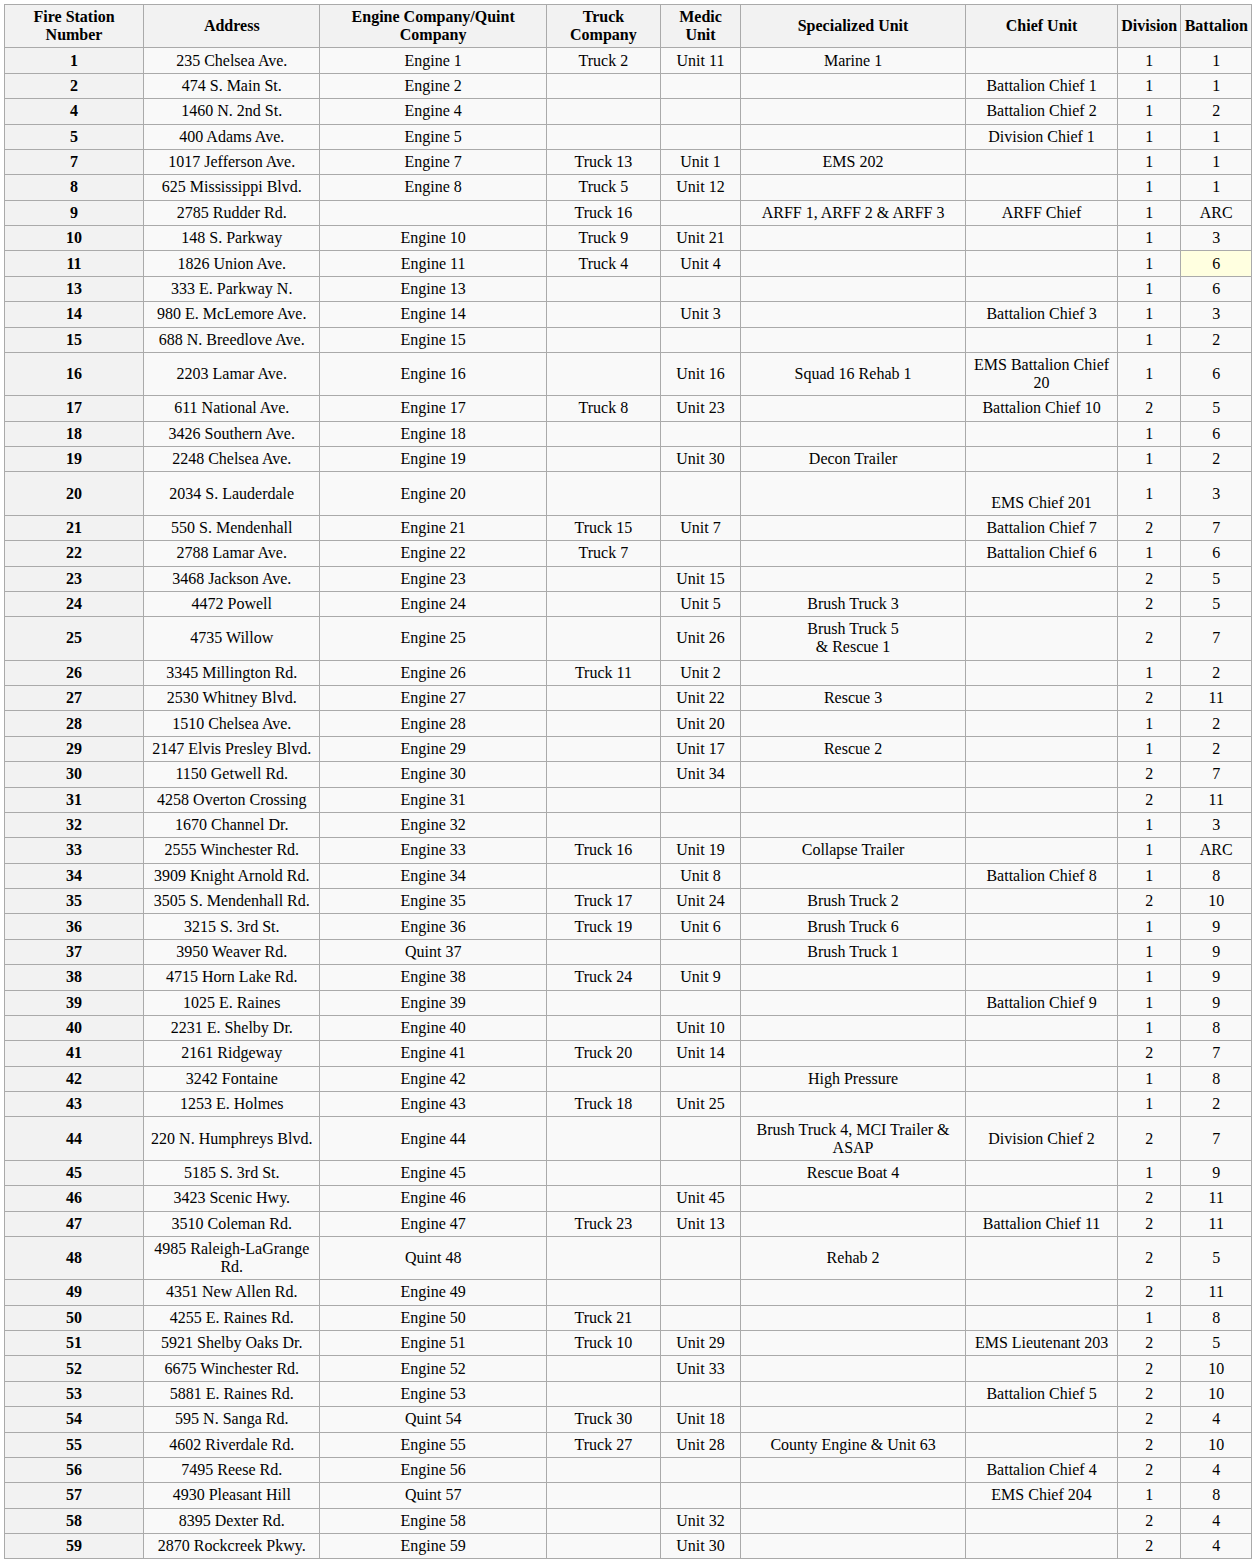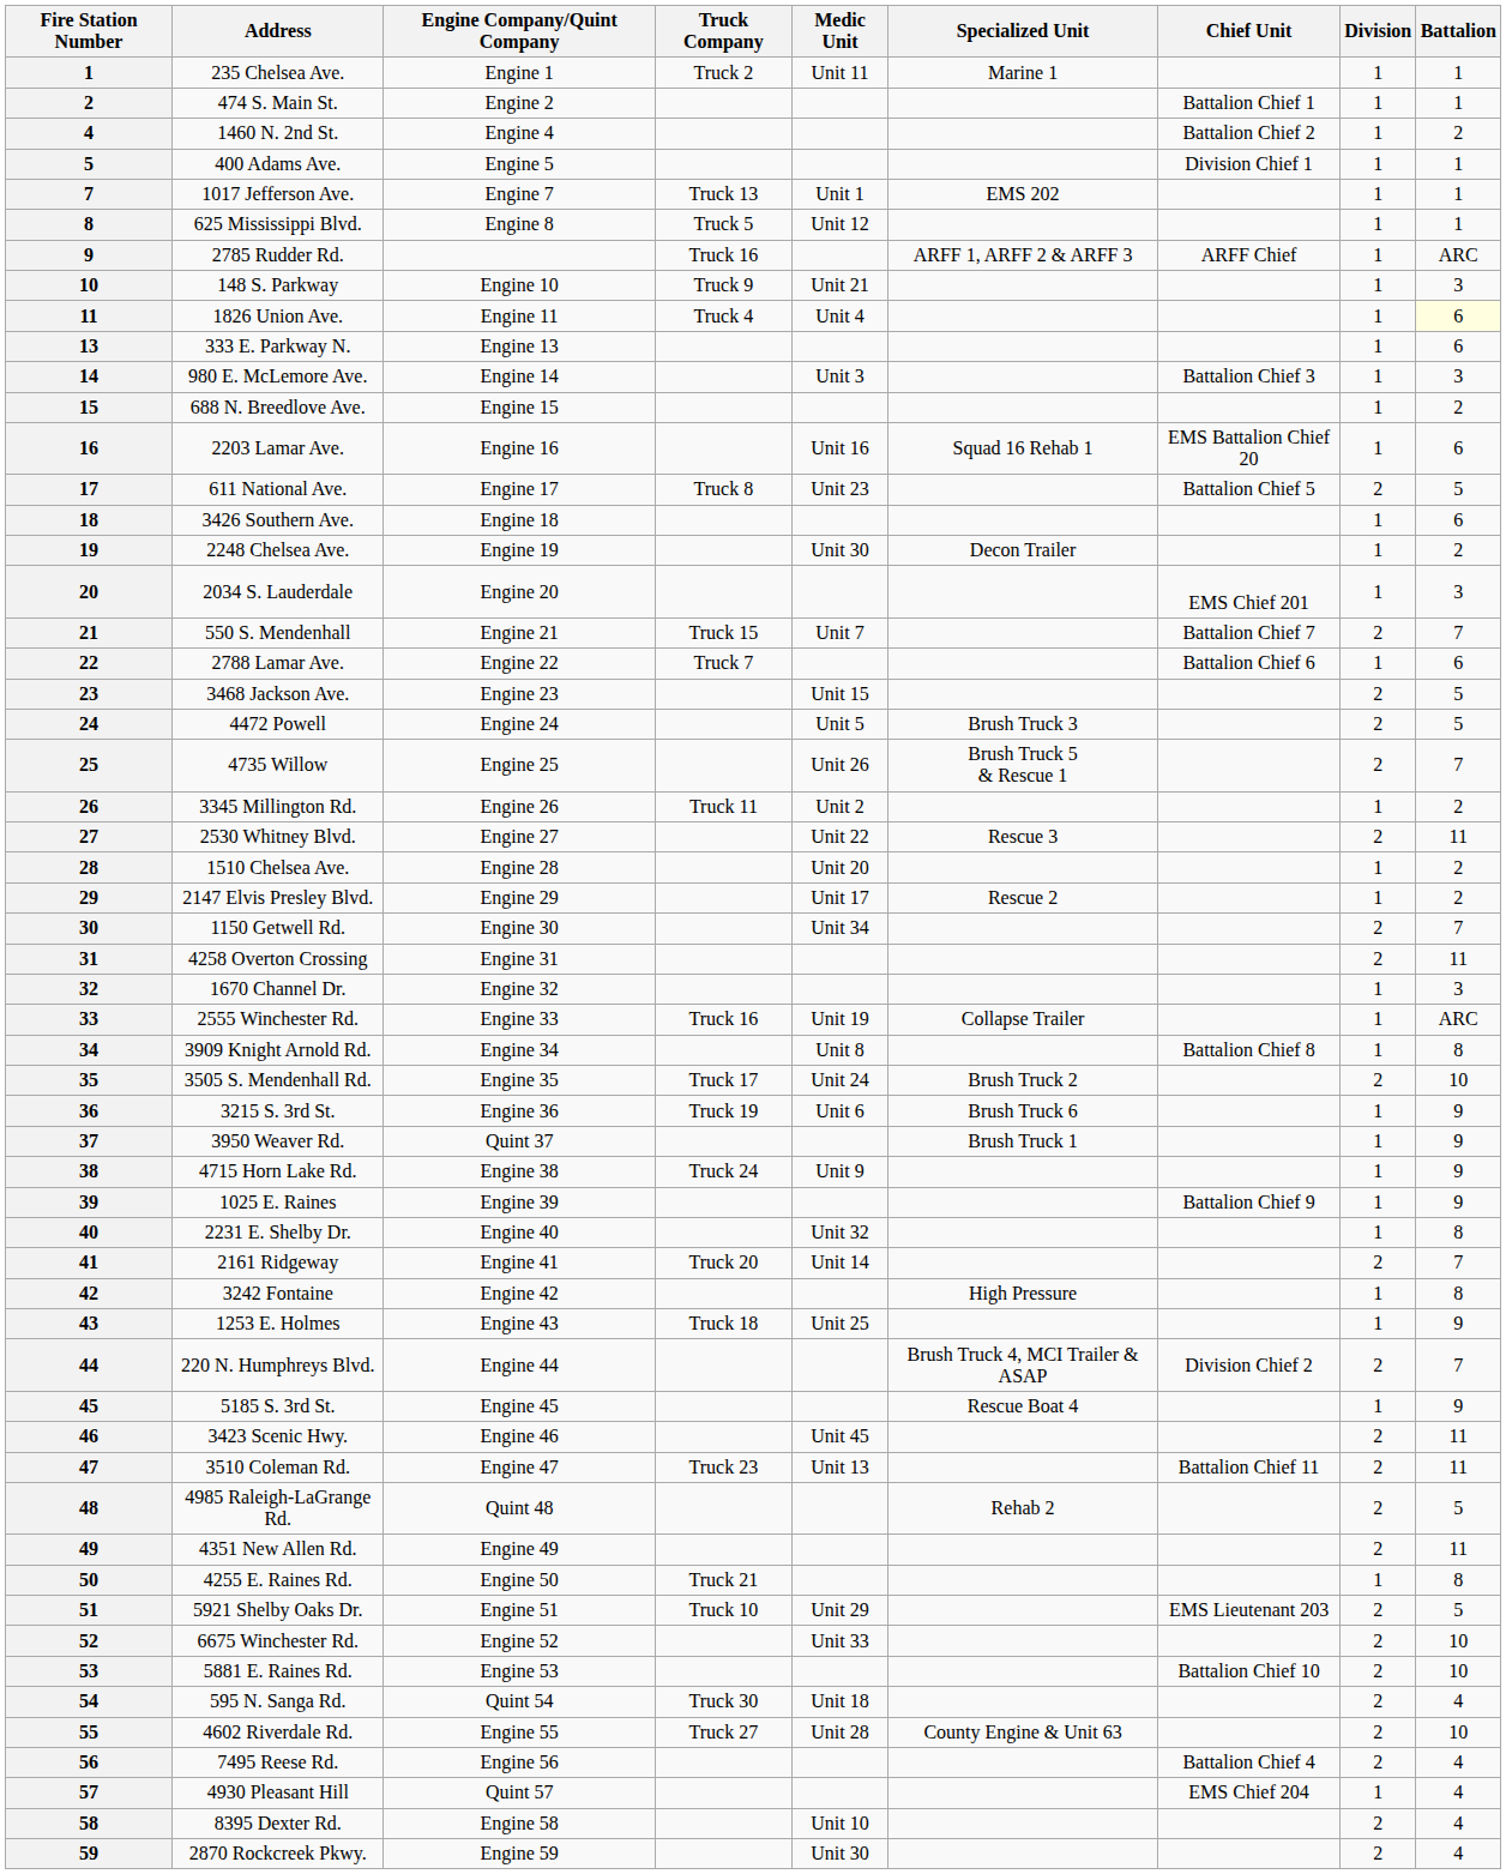 <table class=wikitable style="text-align:center;">
 <tr>
 <th>Fire Station Number</th>
 <th>Address</th>
 <th>Engine Company/Quint Company</th>
 <th>Truck Company</th>
 <th>Medic Unit</th>
 <th>Specialized Unit</th>
 <th>Chief Unit</th>
 <th>Division</th>
 <th>Battalion</th>
 </tr>
 <tr>
 <th>1</th>
 <td>235 Chelsea Ave.</td>
 <td>Engine 1</td>
 <td>Truck 2</td>
 <td>Unit 11</td>
 <td>Marine 1</td>
 <td></td>
 <td>1</td>
 <td>1</td>
 </tr>
 <tr>
 <th>2</th>
 <td>474 S. Main St.</td>
 <td>Engine 2</td>
 <td></td>
 <td></td>
 <td></td>
 <td>Battalion Chief 1</td>
 <td>1</td>
 <td>1</td>
 </tr>
 <tr>
 <th>4</th>
 <td>1460 N. 2nd St.</td>
 <td>Engine 4</td>
 <td></td>
 <td></td>
 <td></td>
 <td>Battalion Chief 2</td>
 <td>1</td>
 <td>2</td>
 </tr>
 <tr>
 <th>5</th>
 <td>400 Adams Ave.</td>
 <td>Engine 5</td>
 <td></td>
 <td></td>
 <td></td>
 <td>Division Chief 1</td>
 <td>1</td>
 <td>1</td>
 </tr>
 <tr>
 <th>7</th>
 <td>1017 Jefferson Ave.</td>
 <td>Engine 7</td>
 <td>Truck 13</td>
 <td>Unit 1</td>
 <td>EMS 202</td>
 <td></td>
 <td>1</td>
 <td>1</td>
 </tr>
 <tr>
 <th>8</th>
 <td>625 Mississippi Blvd.</td>
 <td>Engine 8</td>
 <td>Truck 5</td>
 <td>Unit 12</td>
 <td></td>
 <td></td>
 <td>1</td>
 <td>1</td>
 </tr>
 <tr>
 <th>9</th>
 <td>2785 Rudder Rd.</td>
 <td></td>
 <td>Truck 16</td>
 <td></td>
 <td>ARFF 1, ARFF 2 & ARFF 3</td>
 <td>ARFF Chief</td>
 <td>1</td>
 <td>ARC</td>
 </tr>
 <tr>
 <th>10</th>
 <td>148 S. Parkway</td>
 <td>Engine 10</td>
 <td>Truck 9</td>
 <td>Unit 21</td>
 <td></td>
 <td></td>
 <td>1</td>
 <td>3</td>
 </tr>
 <tr>
 <th>11</th>
 <td>1826 Union Ave.</td>
 <td>Engine 11</td>
 <td>Truck 4</td>
 <td>Unit 4</td>
 <td></td>
 <td></td>
 <td>1</td>
 <td style="background: lightyellow;">6</td>
 </tr>
 <tr>
 <th>13</th>
 <td>333 E. Parkway N.</td>
 <td>Engine 13</td>
 <td></td>
 <td></td>
 <td></td>
 <td></td>
 <td>1</td>
 <td>6</td>
 </tr>
 <tr>
 <th>14</th>
 <td>980 E. McLemore Ave.</td>
 <td>Engine 14</td>
 <td></td>
 <td>Unit 3</td>
 <td></td>
 <td>Battalion Chief 3</td>
 <td>1</td>
 <td>3</td>
 </tr>
 <tr>
 <th>15</th>
 <td>688 N. Breedlove Ave.</td>
 <td>Engine 15</td>
 <td></td>
 <td></td>
 <td></td>
 <td></td>
 <td>1</td>
 <td 2>2</td>
 </tr>
 <tr>
 <th>16</th>
 <td>2203 Lamar Ave.</td>
 <td>Engine 16</td>
 <td></td>
 <td>Unit 16</td>
 <td>Squad 16 Rehab 1</td>
 <td>EMS Battalion Chief 20</td>
 <td>1</td>
 <td>6</td>
 </tr>
 <tr>
 <th>17</th>
 <td>611 National Ave.</td>
 <td>Engine 17</td>
 <td>Truck 8</td>
 <td>Unit 23</td>
 <td></td>
-<td>Battalion Chief 10</td>
+<td>Battalion Chief 5</td>
 <td>2</td>
 <td>5</td>
 </tr>
 <tr>
 <th>18</th>
 <td>3426 Southern Ave.</td>
 <td>Engine 18</td>
 <td></td>
 <td></td>
 <td></td>
 <td></td>
 <td>1</td>
 <td>6</td>
 </tr>
 <tr>
 <th>19</th>
 <td>2248 Chelsea Ave.</td>
 <td>Engine 19</td>
 <td></td>
 <td>Unit 30</td>
 <td>Decon Trailer</td>
 <td></td>
 <td>1</td>
 <td>2</td>
 </tr>
 <tr>
 <th>20</th>
 <td>2034 S. Lauderdale</td>
 <td>Engine 20</td>
 <td></td>
 <td></td>
 <td></td>
 <td><br>EMS Chief 201</td>
 <td>1</td>
 <td>3</td>
 </tr>
 <tr>
 <th>21</th>
 <td>550 S. Mendenhall</td>
 <td>Engine 21</td>
 <td>Truck 15</td>
 <td>Unit 7</td>
 <td></td>
 <td>Battalion Chief 7</td>
 <td>2</td>
 <td>7</td>
 </tr>
 <tr>
 <th>22</th>
 <td>2788 Lamar Ave.</td>
 <td>Engine 22</td>
 <td>Truck 7</td>
 <td></td>
 <td></td>
 <td>Battalion Chief 6</td>
 <td>1</td>
 <td>6</td>
 </tr>
 <tr>
 <th>23</th>
 <td>3468 Jackson Ave.</td>
 <td>Engine 23</td>
 <td></td>
 <td>Unit 15</td>
 <td></td>
 <td></td>
 <td>2</td>
 <td>5</td>
 </tr>
 <tr>
 <th>24</th>
 <td>4472 Powell</td>
 <td>Engine 24</td>
 <td></td>
 <td>Unit 5</td>
 <td>Brush Truck 3</td>
 <td></td>
 <td>2</td>
 <td>5</td>
 </tr>
 <tr>
 <th>25</th>
 <td>4735 Willow</td>
 <td>Engine 25</td>
 <td></td>
 <td>Unit 26</td>
 <td>Brush Truck 5<br>& Rescue 1</td>
 <td></td>
 <td>2</td>
 <td>7</td>
 </tr>
 <tr>
 <th>26</th>
 <td>3345 Millington Rd.</td>
 <td>Engine 26</td>
 <td>Truck 11</td>
 <td>Unit 2</td>
 <td></td>
 <td></td>
 <td>1</td>
 <td>2</td>
 </tr>
 <tr>
 <th>27</th>
 <td>2530 Whitney Blvd.</td>
 <td>Engine 27</td>
 <td></td>
 <td>Unit 22</td>
 <td>Rescue 3</td>
 <td></td>
 <td>2</td>
 <td>11</td>
 </tr>
 <tr>
 <th>28</th>
 <td>1510 Chelsea Ave.</td>
 <td>Engine 28</td>
 <td></td>
 <td>Unit 20</td>
 <td></td>
 <td></td>
 <td>1</td>
 <td>2</td>
 </tr>
 <tr>
 <th>29</th>
 <td>2147 Elvis Presley Blvd.</td>
 <td>Engine 29</td>
 <td></td>
 <td>Unit 17</td>
 <td>Rescue 2</td>
 <td></td>
 <td>1</td>
 <td>2</td>
 </tr>
 <tr>
 <th>30</th>
 <td>1150 Getwell Rd.</td>
 <td>Engine 30</td>
 <td></td>
 <td>Unit 34</td>
 <td></td>
 <td></td>
 <td>2</td>
 <td>7</td>
 </tr>
 <tr>
 <th>31</th>
 <td>4258 Overton Crossing</td>
 <td>Engine 31</td>
 <td></td>
 <td></td>
 <td></td>
 <td></td>
 <td>2</td>
 <td>11</td>
 </tr>
 <tr>
 <th>32</th>
 <td>1670 Channel Dr.</td>
 <td>Engine 32</td>
 <td></td>
 <td></td>
 <td></td>
 <td></td>
 <td>1</td>
 <td>3</td>
 </tr>
 <tr>
 <th>33</th>
 <td>2555 Winchester Rd.</td>
 <td>Engine 33</td>
 <td>Truck 16</td>
 <td>Unit 19</td>
 <td>Collapse Trailer</td>
 <td></td>
 <td>1</td>
 <td>ARC</td>
 </tr>
 <tr>
 <th>34</th>
 <td>3909 Knight Arnold Rd.</td>
 <td>Engine 34</td>
 <td></td>
 <td>Unit 8</td>
 <td></td>
 <td>Battalion Chief 8</td>
 <td>1</td>
 <td>8</td>
 </tr>
 <tr>
 <th>35</th>
 <td>3505 S. Mendenhall Rd.</td>
 <td>Engine 35</td>
 <td>Truck 17</td>
 <td>Unit 24</td>
 <td>Brush Truck 2</td>
 <td></td>
 <td>2</td>
 <td>10</td>
 </tr>
 <tr>
 <th>36</th>
 <td>3215 S. 3rd St.</td>
 <td>Engine 36</td>
 <td>Truck 19</td>
 <td>Unit 6</td>
 <td>Brush Truck 6</td>
 <td></td>
 <td>1</td>
 <td>9</td>
 </tr>
 <tr>
 <th>37</th>
 <td>3950 Weaver Rd.</td>
 <td>Quint 37</td>
 <td></td>
 <td></td>
 <td>Brush Truck 1</td>
 <td></td>
 <td>1</td>
 <td>9</td>
 </tr>
 <tr>
 <th>38</th>
 <td>4715 Horn Lake Rd.</td>
 <td>Engine 38</td>
 <td>Truck 24</td>
 <td>Unit 9</td>
 <td></td>
 <td></td>
 <td>1</td>
 <td>9</td>
 </tr>
 <tr>
 <th>39</th>
 <td>1025 E. Raines</td>
 <td>Engine 39</td>
 <td></td>
 <td></td>
 <td></td>
 <td>Battalion Chief 9</td>
 <td>1</td>
 <td>9</td>
 </tr>
 <tr>
 <th>40</th>
 <td>2231 E. Shelby Dr.</td>
 <td>Engine 40</td>
 <td></td>
-<td>Unit 10</td>
+<td>Unit 32</td>
 <td></td>
 <td></td>
 <td>1</td>
 <td>8</td>
 </tr>
 <tr>
 <th>41</th>
 <td>2161 Ridgeway</td>
 <td>Engine 41</td>
 <td>Truck 20</td>
 <td>Unit 14</td>
 <td></td>
 <td></td>
 <td>2</td>
 <td>7</td>
 </tr>
 <tr>
 <th>42</th>
 <td>3242 Fontaine</td>
 <td>Engine 42</td>
 <td></td>
 <td></td>
 <td>High Pressure</td>
 <td></td>
 <td>1</td>
 <td>8</td>
 </tr>
 <tr>
 <th>43</th>
 <td>1253 E. Holmes</td>
 <td>Engine 43</td>
 <td>Truck 18</td>
 <td>Unit 25</td>
 <td></td>
 <td></td>
 <td>1</td>
-<td>2</td>
+<td>9</td>
 </tr>
 <tr>
 <th>44</th>
 <td>220 N. Humphreys Blvd.</td>
 <td>Engine 44</td>
 <td></td>
 <td></td>
 <td>Brush Truck 4, MCI Trailer & ASAP</td>
 <td>Division Chief 2</td>
 <td>2</td>
 <td>7</td>
 </tr>
 <tr>
 <th>45</th>
 <td>5185 S. 3rd St.</td>
 <td>Engine 45</td>
 <td></td>
 <td></td>
 <td>Rescue Boat 4</td>
 <td></td>
 <td>1</td>
 <td>9</td>
 </tr>
 <tr>
 <th>46</th>
 <td>3423 Scenic Hwy.</td>
 <td>Engine 46</td>
 <td></td>
 <td>Unit 45</td>
 <td></td>
 <td></td>
 <td>2</td>
 <td>11</td>
 </tr>
 <tr>
 <th>47</th>
 <td>3510 Coleman Rd.</td>
 <td>Engine 47</td>
 <td>Truck 23</td>
 <td>Unit 13</td>
 <td></td>
 <td>Battalion Chief 11</td>
 <td>2</td>
 <td>11</td>
 </tr>
 <tr>
 <th>48</th>
 <td>4985 Raleigh-LaGrange Rd.</td>
 <td>Quint 48</td>
 <td></td>
 <td></td>
 <td>Rehab 2</td>
 <td></td>
 <td>2</td>
 <td>5</td>
 </tr>
 <tr>
 <th>49</th>
 <td>4351 New Allen Rd.</td>
 <td>Engine 49</td>
 <td></td>
 <td></td>
 <td></td>
 <td></td>
 <td>2</td>
 <td>11</td>
 </tr>
 <tr>
 <th>50</th>
 <td>4255 E. Raines Rd.</td>
 <td>Engine 50</td>
 <td>Truck 21</td>
 <td></td>
 <td></td>
 <td></td>
 <td>1</td>
 <td>8</td>
 </tr>
 <tr>
 <th>51</th>
 <td>5921 Shelby Oaks Dr.</td>
 <td>Engine 51</td>
 <td>Truck 10</td>
 <td>Unit 29</td>
 <td></td>
 <td>EMS Lieutenant 203</td>
 <td>2</td>
 <td>5</td>
 </tr>
 <tr>
 <th>52</th>
 <td>6675 Winchester Rd.</td>
 <td>Engine 52</td>
 <td></td>
 <td>Unit 33</td>
 <td></td>
 <td></td>
 <td>2</td>
 <td>10</td>
 </tr>
 <tr>
 <th>53</th>
 <td>5881 E. Raines Rd.</td>
 <td>Engine 53</td>
 <td></td>
 <td></td>
 <td></td>
-<td>Battalion Chief 5</td>
+<td>Battalion Chief 10</td>
 <td>2</td>
 <td>10</td>
 </tr>
 <tr>
 <th>54</th>
 <td>595 N. Sanga Rd.</td>
 <td>Quint 54</td>
 <td>Truck 30</td>
 <td>Unit 18</td>
 <td></td>
 <td></td>
 <td>2</td>
 <td>4</td>
 </tr>
 <tr ems 204>
 <th>55</th>
 <td>4602 Riverdale Rd.</td>
 <td>Engine 55</td>
 <td>Truck 27</td>
 <td>Unit 28</td>
 <td>County Engine & Unit 63</td>
 <td></td>
 <td>2</td>
 <td>10</td>
 </tr>
 <tr>
 <th>56</th>
 <td>7495 Reese Rd.</td>
 <td>Engine 56</td>
 <td></td>
 <td></td>
 <td></td>
 <td>Battalion Chief 4</td>
 <td>2</td>
 <td>4</td>
 </tr>
 <tr>
 <th>57</th>
 <td>4930 Pleasant Hill</td>
 <td>Quint 57</td>
 <td></td>
 <td></td>
 <td></td>
 <td>EMS Chief 204</td>
 <td>1</td>
-<td>8</td>
+<td>4</td>
 </tr>
 <tr>
 <th>58</th>
 <td>8395 Dexter Rd.</td>
 <td>Engine  58</td>
 <td></td>
-<td>Unit 32</td>
+<td>Unit 10</td>
 <td></td>
 <td></td>
 <td>2</td>
 <td>4</td>
 </tr>
 <tr>
 <th>59</th>
 <td>2870 Rockcreek Pkwy.</td>
 <td>Engine 59</td>
 <td></td>
 <td>Unit 30</td>
 <td></td>
 <td></td>
 <td>2</td>
 <td>4</td>
 </tr>
 </table>
